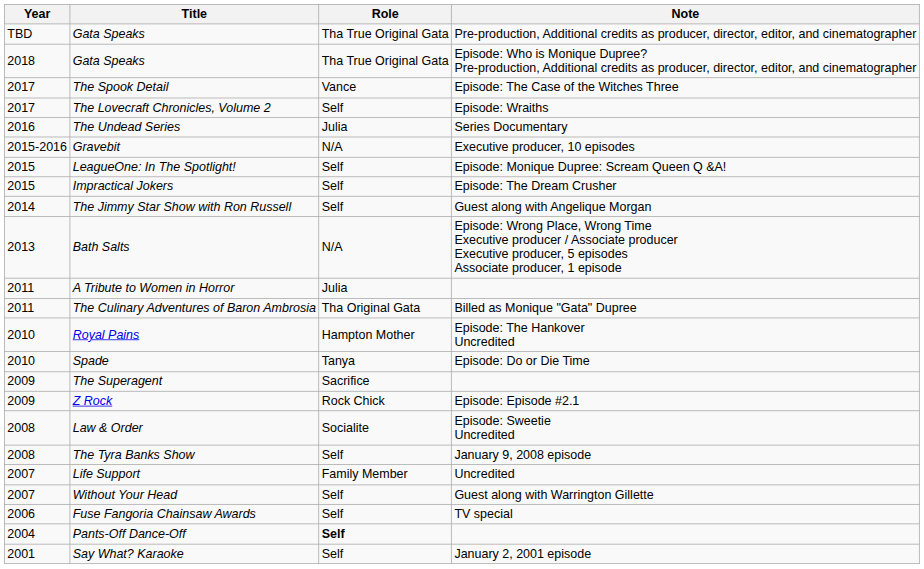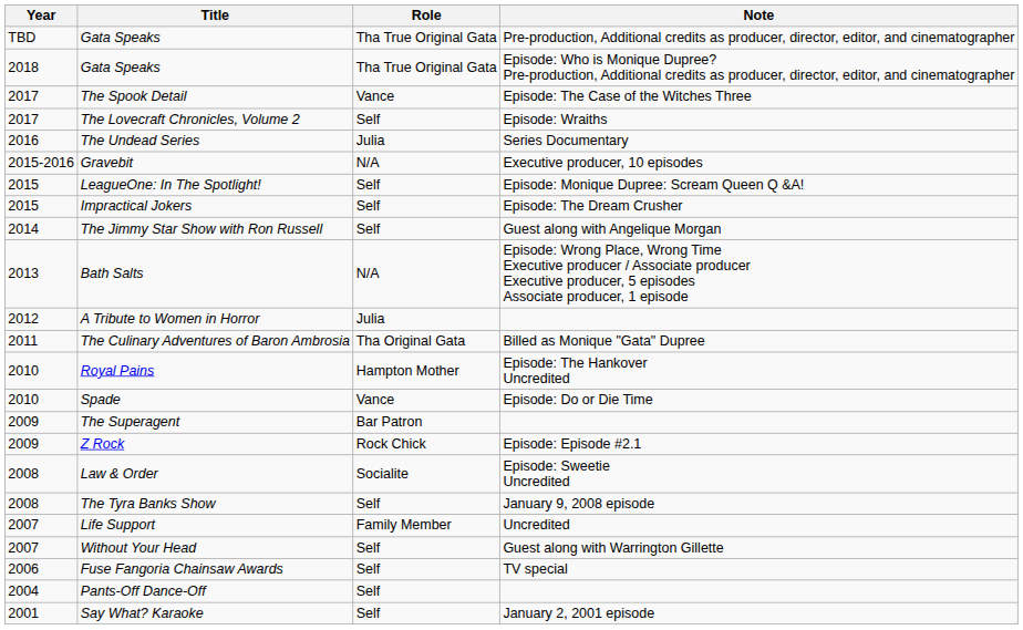 <table class="wikitable">
 <tr>
 <th>Year</th>
 <th>Title</th>
 <th>Role</th>
 <th>Note</th>
 </tr>
 <tr>
 <td>TBD</td>
 <td><em>Gata Speaks</em></td>
 <td>Tha True Original Gata</td>
 <td>Pre-production, Additional credits as producer, director, editor, and cinematographer</td>
 </tr>
 <tr>
 <td>2018</td>
 <td><em>Gata Speaks</em></td>
 <td>Tha True Original Gata</td>
 <td>Episode: Who is Monique Dupree?<br>Pre-production, Additional credits as producer, director, editor, and cinematographer</td>
 </tr>
 <tr>
 <td>2017</td>
 <td><em>The Spook Detail</em></td>
 <td>Vance</td>
 <td>Episode: The Case of the Witches Three</td>
 </tr>
 <tr>
 <td>2017</td>
 <td><em>The Lovecraft Chronicles, Volume 2</em></td>
 <td>Self</td>
 <td>Episode: Wraiths</td>
 </tr>
 <tr>
 <td>2016</td>
 <td><em>The Undead Series</em></td>
 <td>Julia</td>
 <td>Series Documentary</td>
 </tr>
 <tr>
 <td>2015-2016</td>
 <td><em>Gravebit</em></td>
 <td>N/A</td>
 <td>Executive producer, 10 episodes</td>
 </tr>
 <tr>
 <td>2015</td>
 <td><em>LeagueOne: In The Spotlight!</em></td>
 <td>Self</td>
 <td>Episode: Monique Dupree: Scream Queen Q &A!</td>
 </tr>
 <tr>
 <td>2015</td>
 <td><em>Impractical Jokers</em></td>
 <td>Self</td>
 <td>Episode: The Dream Crusher</td>
 </tr>
 <tr>
 <td>2014</td>
 <td><em>The Jimmy Star Show with Ron Russell</em></td>
 <td>Self</td>
 <td>Guest along with Angelique Morgan</td>
 </tr>
 <tr>
 <td>2013</td>
 <td><em>Bath Salts</em></td>
 <td>N/A</td>
 <td>Episode: Wrong Place, Wrong Time<br>Executive producer / Associate producer<br>Executive producer, 5 episodes<br>Associate producer, 1 episode</td>
 </tr>
 <tr>
-<td>2011</td>
+<td>2012</td>
 <td><em>A Tribute to Women in Horror</em></td>
 <td>Julia</td>
 <td></td>
 </tr>
 <tr>
 <td>2011</td>
 <td><em>The Culinary Adventures of Baron Ambrosia</em></td>
 <td>Tha Original Gata</td>
 <td>Billed as Monique "Gata" Dupree</td>
 </tr>
 <tr>
 <td>2010</td>
 <td><em><a href='#'>Royal Pains</a></em></td>
 <td>Hampton Mother</td>
 <td>Episode: The Hankover<br>Uncredited</td>
 </tr>
 <tr>
 <td>2010</td>
 <td><em>Spade</em></td>
-<td>Tanya</td>
+<td>Vance</td>
 <td>Episode: Do or Die Time</td>
 </tr>
 <tr>
 <td>2009</td>
 <td><em>The Superagent</em></td>
-<td>Sacrifice</td>
+<td>Bar Patron</td>
 <td></td>
 </tr>
 <tr>
 <td>2009</td>
 <td><em><a href='#'>Z Rock</a></em></td>
 <td>Rock Chick</td>
 <td>Episode: Episode #2.1</td>
 </tr>
 <tr>
 <td>2008</td>
 <td><em>Law & Order</em></td>
 <td>Socialite</td>
 <td>Episode: Sweetie<br>Uncredited</td>
 </tr>
 <tr>
 <td>2008</td>
 <td><em>The Tyra Banks Show</em></td>
 <td>Self</td>
 <td>January 9, 2008 episode</td>
 </tr>
 <tr>
 <td>2007</td>
 <td><em>Life Support</em></td>
 <td>Family Member</td>
 <td>Uncredited</td>
 </tr>
 <tr>
 <td>2007</td>
 <td><em>Without Your Head</em></td>
 <td>Self</td>
 <td>Guest along with Warrington Gillette</td>
 </tr>
 <tr>
 <td>2006</td>
 <td><em>Fuse Fangoria Chainsaw Awards</em></td>
 <td>Self</td>
 <td>TV special</td>
 </tr>
 <tr>
 <td>2004</td>
 <td><em>Pants-Off Dance-Off</em></td>
-<td><strong>Self</strong></td>
+<td>Self</td>
 <td></td>
 </tr>
 <tr>
 <td>2001</td>
 <td><em>Say What? Karaoke</em></td>
 <td>Self</td>
 <td>January 2, 2001 episode</td>
 </tr>
 </table>
